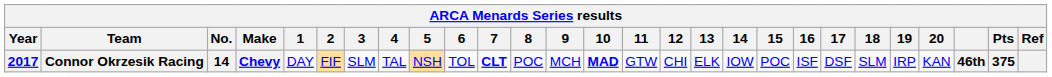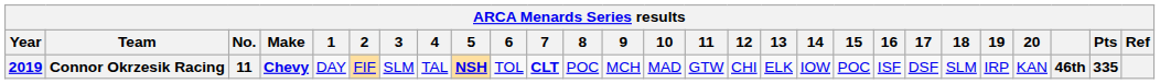 <table class="wikitable" style="text-align:center; font-size:75%">
 <tr>
 <th colspan=48><a href='#'>ARCA Menards Series</a> results</th>
 </tr>
 <tr>
 <th>Year</th>
 <th>Team</th>
 <th>No.</th>
 <th>Make</th>
 <th>1</th>
 <th>2</th>
 <th>3</th>
 <th>4</th>
 <th>5</th>
 <th>6</th>
 <th>7</th>
 <th>8</th>
 <th>9</th>
 <th>10</th>
 <th>11</th>
 <th>12</th>
 <th>13</th>
 <th>14</th>
 <th>15</th>
 <th>16</th>
 <th>17</th>
 <th>18</th>
 <th>19</th>
 <th>20</th>
 <th></th>
 <th>Pts</th>
 <th>Ref</th>
 </tr>
 <tr>
-<th><a href='#'>2017</a></th>
+<th><a href='#'>2019</a></th>
 <th>Connor Okrzesik Racing</th>
-<th>14</th>
+<th>11</th>
 <th><a href='#'>Chevy</a></th>
 <td><a href='#'>DAY</a></td>
 <td style="background:#FFDF9F;"><a href='#'>FIF</a><br></td>
 <td><a href='#'>SLM</a></td>
 <td><a href='#'>TAL</a></td>
-<td style="background:#FFDF9F;"><a href='#'>NSH</a><br></td>
+<td style="background:#FFDF9F;"><strong><a href='#'>NSH</a><br></strong></td>
 <td><a href='#'>TOL</a></td>
 <td><strong><a href='#'>CLT</a></strong></td>
 <td><a href='#'>POC</a></td>
 <td><a href='#'>MCH</a></td>
-<td><strong><a href='#'>MAD</a></strong></td>
+<td><a href='#'>MAD</a></td>
 <td><a href='#'>GTW</a></td>
 <td><a href='#'>CHI</a></td>
 <td><a href='#'>ELK</a></td>
 <td><a href='#'>IOW</a></td>
 <td><a href='#'>POC</a></td>
 <td><a href='#'>ISF</a></td>
 <td><a href='#'>DSF</a></td>
 <td><a href='#'>SLM</a></td>
 <td><a href='#'>IRP</a></td>
 <td><a href='#'>KAN</a></td>
 <th>46th</th>
-<th>375</th>
+<th>335</th>
 <th></th>
 </tr>
 </table>
